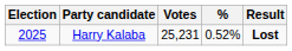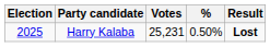 <table class=wikitable style=text-align:center>
 <tr>
 <th>Election</th>
 <th>Party candidate</th>
 <th>Votes</th>
 <th>%</th>
 <th>Result</th>
 </tr>
 <tr>
 <td><a href='#'>2025</a></td>
 <td><a href='#'>Harry Kalaba</a></td>
 <td>25,231</td>
-<td>0.52%</td>
+<td>0.50%</td>
 <td><strong>Lost</strong> </td>
 </tr>
 </table>
